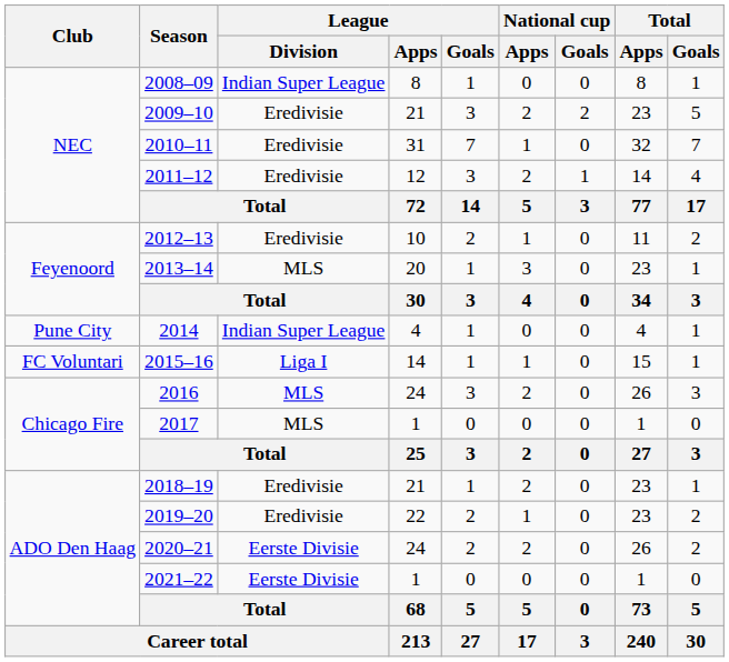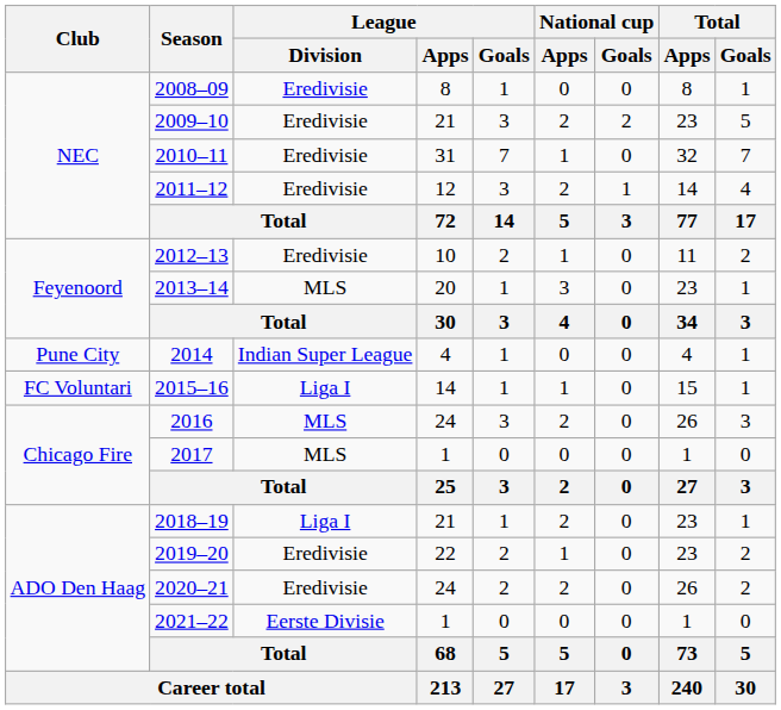 <table class="wikitable" style="text-align: center;">
 <tr>
 <th rowspan="2">Club</th>
 <th rowspan="2">Season</th>
 <th colspan="3">League</th>
 <th colspan="2">National cup</th>
 <th colspan="2">Total</th>
 </tr>
 <tr>
 <th>Division</th>
 <th>Apps</th>
 <th>Goals</th>
 <th>Apps</th>
 <th>Goals</th>
 <th>Apps</th>
 <th>Goals</th>
 </tr>
 <tr>
 <td rowspan="5"><a href='#'>NEC</a></td>
 <td><a href='#'>2008–09</a></td>
-<td><a href='#'>Indian Super League</a></td>
+<td><a href='#'>Eredivisie</a></td>
 <td>8</td>
 <td>1</td>
 <td>0</td>
 <td>0</td>
 <td>8</td>
 <td>1</td>
 </tr>
 <tr>
 <td><a href='#'>2009–10</a></td>
 <td>Eredivisie</td>
 <td>21</td>
 <td>3</td>
 <td>2</td>
 <td>2</td>
 <td>23</td>
 <td>5</td>
 </tr>
 <tr>
 <td><a href='#'>2010–11</a></td>
 <td>Eredivisie</td>
 <td>31</td>
 <td>7</td>
 <td>1</td>
 <td>0</td>
 <td>32</td>
 <td>7</td>
 </tr>
 <tr>
 <td><a href='#'>2011–12</a></td>
 <td>Eredivisie</td>
 <td>12</td>
 <td>3</td>
 <td>2</td>
 <td>1</td>
 <td>14</td>
 <td>4</td>
 </tr>
 <tr>
 <th colspan="2">Total</th>
 <th>72</th>
 <th>14</th>
 <th>5</th>
 <th>3</th>
 <th>77</th>
 <th>17</th>
 </tr>
 <tr>
 <td rowspan="3"><a href='#'>Feyenoord</a></td>
 <td><a href='#'>2012–13</a></td>
 <td>Eredivisie</td>
 <td>10</td>
 <td>2</td>
 <td>1</td>
 <td>0</td>
 <td>11</td>
 <td>2</td>
 </tr>
 <tr>
 <td><a href='#'>2013–14</a></td>
 <td>MLS</td>
 <td>20</td>
 <td>1</td>
 <td>3</td>
 <td>0</td>
 <td>23</td>
 <td>1</td>
 </tr>
 <tr>
 <th colspan="2">Total</th>
 <th>30</th>
 <th>3</th>
 <th>4</th>
 <th>0</th>
 <th>34</th>
 <th>3</th>
 </tr>
 <tr>
 <td><a href='#'>Pune City</a></td>
 <td><a href='#'>2014</a></td>
 <td><a href='#'>Indian Super League</a></td>
 <td>4</td>
 <td>1</td>
 <td>0</td>
 <td>0</td>
 <td>4</td>
 <td>1</td>
 </tr>
 <tr>
 <td><a href='#'>FC Voluntari</a></td>
 <td><a href='#'>2015–16</a></td>
 <td><a href='#'>Liga I</a></td>
 <td>14</td>
 <td>1</td>
 <td>1</td>
 <td>0</td>
 <td>15</td>
 <td>1</td>
 </tr>
 <tr>
 <td rowspan="3"><a href='#'>Chicago Fire</a></td>
 <td><a href='#'>2016</a></td>
 <td><a href='#'>MLS</a></td>
 <td>24</td>
 <td>3</td>
 <td>2</td>
 <td>0</td>
 <td>26</td>
 <td>3</td>
 </tr>
 <tr>
 <td><a href='#'>2017</a></td>
 <td>MLS</td>
 <td>1</td>
 <td>0</td>
 <td>0</td>
 <td>0</td>
 <td>1</td>
 <td>0</td>
 </tr>
 <tr>
 <th colspan="2">Total</th>
 <th>25</th>
 <th>3</th>
 <th>2</th>
 <th>0</th>
 <th>27</th>
 <th>3</th>
 </tr>
 <tr>
 <td rowspan="5"><a href='#'>ADO Den Haag</a></td>
 <td><a href='#'>2018–19</a></td>
-<td>Eredivisie</td>
+<td><a href='#'>Liga I</a></td>
 <td>21</td>
 <td>1</td>
 <td>2</td>
 <td>0</td>
 <td>23</td>
 <td>1</td>
 </tr>
 <tr>
 <td><a href='#'>2019–20</a></td>
 <td>Eredivisie</td>
 <td>22</td>
 <td>2</td>
 <td>1</td>
 <td>0</td>
 <td>23</td>
 <td>2</td>
 </tr>
 <tr>
 <td><a href='#'>2020–21</a></td>
-<td><a href='#'>Eerste Divisie</a></td>
+<td>Eredivisie</td>
 <td>24</td>
 <td>2</td>
 <td>2</td>
 <td>0</td>
 <td>26</td>
 <td>2</td>
 </tr>
 <tr>
 <td><a href='#'>2021–22</a></td>
 <td><a href='#'>Eerste Divisie</a></td>
 <td>1</td>
 <td>0</td>
 <td>0</td>
 <td>0</td>
 <td>1</td>
 <td>0</td>
 </tr>
 <tr>
 <th colspan="2">Total</th>
 <th>68</th>
 <th>5</th>
 <th>5</th>
 <th>0</th>
 <th>73</th>
 <th>5</th>
 </tr>
 <tr>
 <th colspan="3">Career total</th>
 <th>213</th>
 <th>27</th>
 <th>17</th>
 <th>3</th>
 <th>240</th>
 <th>30</th>
 </tr>
 </table>
